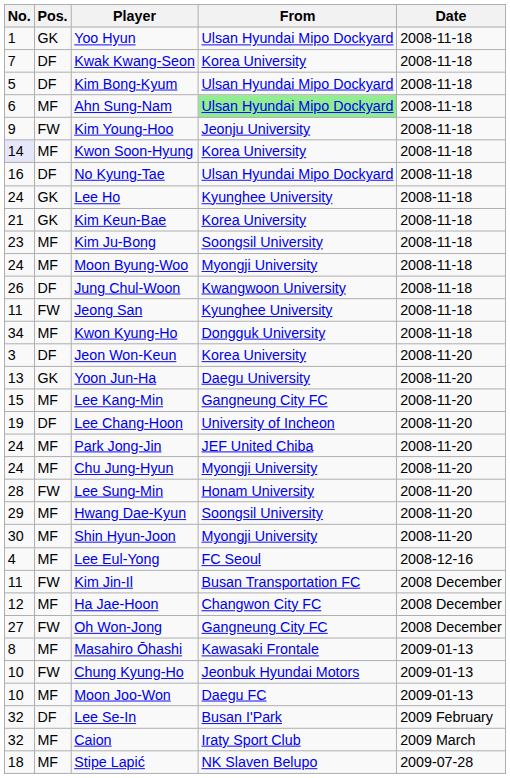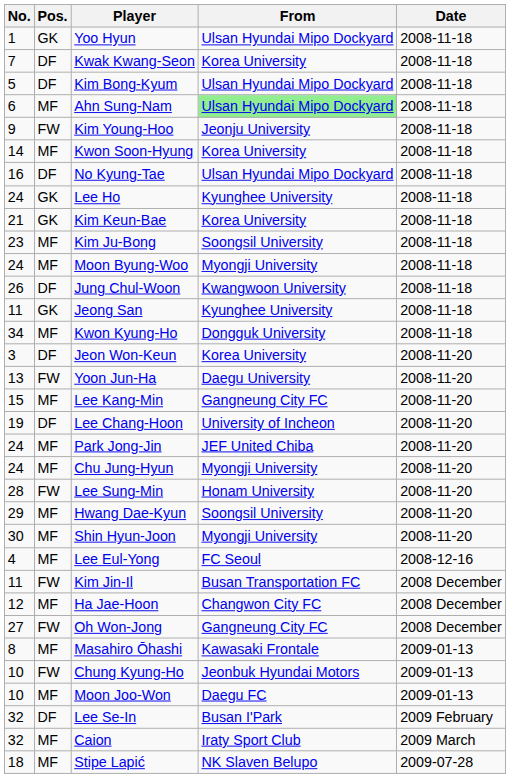 <table class="wikitable" style="font-size:95%;">
 <tr>
 <th width=20px>No.</th>
 <th width=20px>Pos.</th>
 <th>Player</th>
 <th>From</th>
 <th>Date</th>
 </tr>
 <tr>
 <td>1</td>
 <td>GK</td>
 <td> <a href='#'>Yoo Hyun</a></td>
 <td> <a href='#'>Ulsan Hyundai Mipo Dockyard</a></td>
 <td>2008-11-18</td>
 </tr>
 <tr>
 <td>7</td>
 <td>DF</td>
 <td> <a href='#'>Kwak Kwang-Seon</a></td>
 <td> <a href='#'>Korea University</a></td>
 <td>2008-11-18</td>
 </tr>
 <tr>
 <td>5</td>
 <td>DF</td>
 <td> <a href='#'>Kim Bong-Kyum</a></td>
 <td> <a href='#'>Ulsan Hyundai Mipo Dockyard</a></td>
 <td>2008-11-18</td>
 </tr>
 <tr>
 <td>6</td>
 <td>MF</td>
 <td> <a href='#'>Ahn Sung-Nam</a></td>
 <td style="background: lightgreen;"> <a href='#'>Ulsan Hyundai Mipo Dockyard</a></td>
 <td>2008-11-18</td>
 </tr>
 <tr>
 <td>9</td>
 <td>FW</td>
 <td> <a href='#'>Kim Young-Hoo</a></td>
 <td> <a href='#'>Jeonju University</a></td>
 <td>2008-11-18</td>
 </tr>
 <tr>
-<td style="background: lavender;">14</td>
+<td>14</td>
 <td>MF</td>
 <td> <a href='#'>Kwon Soon-Hyung</a></td>
 <td> <a href='#'>Korea University</a></td>
 <td>2008-11-18</td>
 </tr>
 <tr>
 <td>16</td>
 <td>DF</td>
 <td> <a href='#'>No Kyung-Tae</a></td>
 <td> <a href='#'>Ulsan Hyundai Mipo Dockyard</a></td>
 <td>2008-11-18</td>
 </tr>
 <tr>
 <td>24</td>
 <td>GK</td>
 <td> <a href='#'>Lee Ho</a></td>
 <td> <a href='#'>Kyunghee University</a></td>
 <td>2008-11-18</td>
 </tr>
 <tr>
 <td>21</td>
 <td>GK</td>
 <td> <a href='#'>Kim Keun-Bae</a></td>
 <td> <a href='#'>Korea University</a></td>
 <td>2008-11-18</td>
 </tr>
 <tr>
 <td>23</td>
 <td>MF</td>
 <td> <a href='#'>Kim Ju-Bong</a></td>
 <td> <a href='#'>Soongsil University</a></td>
 <td>2008-11-18</td>
 </tr>
 <tr>
 <td>24</td>
 <td>MF</td>
 <td> <a href='#'>Moon Byung-Woo</a></td>
 <td> <a href='#'>Myongji University</a></td>
 <td>2008-11-18</td>
 </tr>
 <tr>
 <td>26</td>
 <td>DF</td>
 <td> <a href='#'>Jung Chul-Woon</a></td>
 <td> <a href='#'>Kwangwoon University</a></td>
 <td>2008-11-18</td>
 </tr>
 <tr>
 <td>11</td>
-<td>FW</td>
+<td>GK</td>
 <td> <a href='#'>Jeong San</a></td>
 <td> <a href='#'>Kyunghee University</a></td>
 <td>2008-11-18</td>
 </tr>
 <tr>
 <td>34</td>
 <td>MF</td>
 <td> <a href='#'>Kwon Kyung-Ho</a></td>
 <td> <a href='#'>Dongguk University</a></td>
 <td>2008-11-18</td>
 </tr>
 <tr>
 <td>3</td>
 <td>DF</td>
 <td> <a href='#'>Jeon Won-Keun</a></td>
 <td> <a href='#'>Korea University</a></td>
 <td>2008-11-20</td>
 </tr>
 <tr>
 <td>13</td>
-<td>GK</td>
+<td>FW</td>
 <td> <a href='#'>Yoon Jun-Ha</a></td>
 <td> <a href='#'>Daegu University</a></td>
 <td>2008-11-20</td>
 </tr>
 <tr>
 <td>15</td>
 <td>MF</td>
 <td> <a href='#'>Lee Kang-Min</a></td>
 <td> <a href='#'>Gangneung City FC</a></td>
 <td>2008-11-20</td>
 </tr>
 <tr>
 <td>19</td>
 <td>DF</td>
 <td> <a href='#'>Lee Chang-Hoon</a></td>
 <td> <a href='#'>University of Incheon</a></td>
 <td>2008-11-20</td>
 </tr>
 <tr>
 <td>24</td>
 <td>MF</td>
 <td> <a href='#'>Park Jong-Jin</a></td>
 <td> <a href='#'>JEF United Chiba</a></td>
 <td>2008-11-20</td>
 </tr>
 <tr>
 <td>24</td>
 <td>MF</td>
 <td> <a href='#'>Chu Jung-Hyun</a></td>
 <td> <a href='#'>Myongji University</a></td>
 <td>2008-11-20</td>
 </tr>
 <tr>
 <td>28</td>
 <td>FW</td>
 <td> <a href='#'>Lee Sung-Min</a></td>
 <td> <a href='#'>Honam University</a></td>
 <td>2008-11-20</td>
 </tr>
 <tr>
 <td>29</td>
 <td>MF</td>
 <td> <a href='#'>Hwang Dae-Kyun</a></td>
 <td> <a href='#'>Soongsil University</a></td>
 <td>2008-11-20</td>
 </tr>
 <tr>
 <td>30</td>
 <td>MF</td>
 <td> <a href='#'>Shin Hyun-Joon</a></td>
 <td> <a href='#'>Myongji University</a></td>
 <td>2008-11-20</td>
 </tr>
 <tr>
 <td>4</td>
 <td>MF</td>
 <td> <a href='#'>Lee Eul-Yong</a></td>
 <td> <a href='#'>FC Seoul</a></td>
 <td>2008-12-16</td>
 </tr>
 <tr>
 <td>11</td>
 <td>FW</td>
 <td> <a href='#'>Kim Jin-Il</a></td>
 <td> <a href='#'>Busan Transportation FC</a></td>
 <td>2008 December</td>
 </tr>
 <tr>
 <td>12</td>
 <td>MF</td>
 <td> <a href='#'>Ha Jae-Hoon</a></td>
 <td> <a href='#'>Changwon City FC</a></td>
 <td>2008 December</td>
 </tr>
 <tr>
 <td>27</td>
 <td>FW</td>
 <td> <a href='#'>Oh Won-Jong</a></td>
 <td> <a href='#'>Gangneung City FC</a></td>
 <td>2008 December</td>
 </tr>
 <tr>
 <td>8</td>
 <td>MF</td>
 <td> <a href='#'>Masahiro Ōhashi</a></td>
 <td> <a href='#'>Kawasaki Frontale</a></td>
 <td>2009-01-13</td>
 </tr>
 <tr>
 <td>10</td>
 <td>FW</td>
 <td> <a href='#'>Chung Kyung-Ho</a></td>
 <td> <a href='#'>Jeonbuk Hyundai Motors</a></td>
 <td>2009-01-13</td>
 </tr>
 <tr>
 <td>10</td>
 <td>MF</td>
 <td> <a href='#'>Moon Joo-Won</a></td>
 <td> <a href='#'>Daegu FC</a></td>
 <td>2009-01-13</td>
 </tr>
 <tr>
 <td>32</td>
 <td>DF</td>
 <td> <a href='#'>Lee Se-In</a></td>
 <td> <a href='#'>Busan I'Park</a></td>
 <td>2009 February</td>
 </tr>
 <tr>
 <td>32</td>
 <td>MF</td>
 <td> <a href='#'>Caion</a></td>
 <td> <a href='#'>Iraty Sport Club</a></td>
 <td>2009 March</td>
 </tr>
 <tr>
 <td>18</td>
 <td>MF</td>
 <td> <a href='#'>Stipe Lapić</a></td>
 <td> <a href='#'>NK Slaven Belupo</a></td>
 <td>2009-07-28</td>
 </tr>
 </table>
